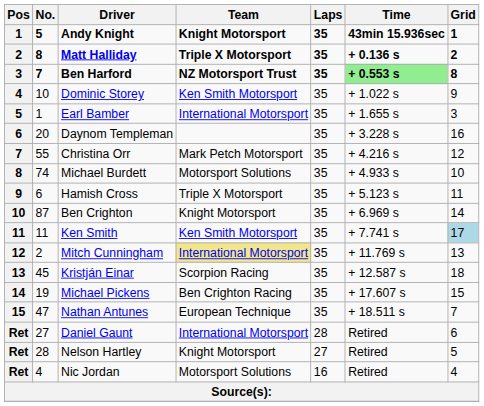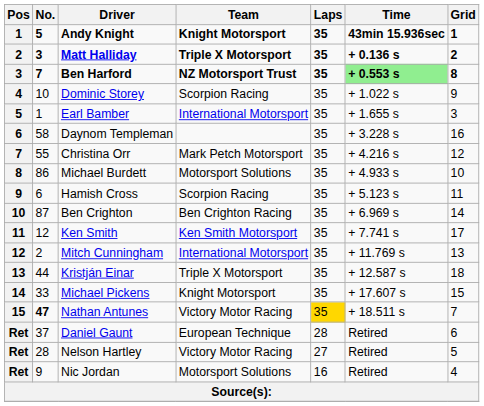 <table class="wikitable" style="font-size: 87%;">
 <tr>
 <th>Pos</th>
 <th>No.</th>
 <th>Driver</th>
 <th>Team</th>
 <th>Laps</th>
 <th>Time</th>
 <th>Grid</th>
 </tr>
 <tr>
 <th>1</th>
 <td><strong>5</strong></td>
 <td> <strong>Andy Knight</strong></td>
 <td><strong>Knight Motorsport</strong></td>
 <td><strong>35</strong></td>
 <td><strong>43min 15.936sec</strong></td>
 <td><strong>1</strong></td>
 </tr>
 <tr>
 <th>2</th>
-<td><strong>8</strong></td>
+<td><strong>3</strong></td>
 <td> <strong><a href='#'>Matt Halliday</a></strong></td>
 <td><strong>Triple X Motorsport</strong></td>
 <td><strong>35</strong></td>
 <td><strong>+ 0.136 s</strong></td>
 <td><strong>2</strong></td>
 </tr>
 <tr>
 <th>3</th>
 <td><strong>7</strong></td>
 <td> <strong>Ben Harford</strong></td>
 <td><strong>NZ Motorsport Trust</strong></td>
 <td><strong>35</strong></td>
 <td style="background: lightgreen;"><strong>+ 0.553 s</strong></td>
 <td><strong>8</strong></td>
 </tr>
 <tr>
 <th>4</th>
 <td>10</td>
 <td> <a href='#'>Dominic Storey</a></td>
-<td><a href='#'>Ken Smith Motorsport</a></td>
+<td>Scorpion Racing</td>
 <td>35</td>
 <td>+ 1.022 s</td>
 <td>9</td>
 </tr>
 <tr>
 <th>5</th>
 <td>1</td>
 <td> <a href='#'>Earl Bamber</a></td>
 <td><a href='#'>International Motorsport</a></td>
 <td>35</td>
 <td>+ 1.655 s</td>
 <td>3</td>
 </tr>
 <tr>
 <th>6</th>
-<td>20</td>
+<td>58</td>
 <td> Daynom Templeman</td>
 <td></td>
 <td>35</td>
 <td>+ 3.228 s</td>
 <td>16</td>
 </tr>
 <tr>
 <th>7</th>
 <td>55</td>
 <td> Christina Orr</td>
 <td>Mark Petch Motorsport</td>
 <td>35</td>
 <td>+ 4.216 s</td>
 <td>12</td>
 </tr>
 <tr>
 <th>8</th>
-<td>74</td>
+<td>86</td>
 <td> Michael Burdett</td>
 <td>Motorsport Solutions</td>
 <td>35</td>
 <td>+ 4.933 s</td>
 <td>10</td>
 </tr>
 <tr>
 <th>9</th>
 <td>6</td>
 <td> Hamish Cross</td>
-<td>Triple X Motorsport</td>
+<td>Scorpion Racing</td>
 <td>35</td>
 <td>+ 5.123 s</td>
 <td>11</td>
 </tr>
 <tr>
 <th>10</th>
 <td>87</td>
 <td> Ben Crighton</td>
-<td>Knight Motorsport</td>
+<td>Ben Crighton Racing</td>
 <td>35</td>
 <td>+ 6.969 s</td>
 <td>14</td>
 </tr>
 <tr>
 <th>11</th>
-<td>11</td>
+<td>12</td>
 <td> <a href='#'>Ken Smith</a></td>
 <td><a href='#'>Ken Smith Motorsport</a></td>
 <td>35</td>
 <td>+ 7.741 s</td>
-<td style="background: lightblue;">17</td>
+<td>17</td>
 </tr>
 <tr>
 <th>12</th>
 <td>2</td>
 <td> <a href='#'>Mitch Cunningham</a></td>
-<td style="background: khaki;"><a href='#'>International Motorsport</a></td>
+<td><a href='#'>International Motorsport</a></td>
 <td>35</td>
 <td>+ 11.769 s</td>
 <td>13</td>
 </tr>
 <tr>
 <th>13</th>
-<td>45</td>
+<td>44</td>
 <td> <a href='#'>Kristján Einar</a></td>
-<td>Scorpion Racing</td>
+<td>Triple X Motorsport</td>
 <td>35</td>
 <td>+ 12.587 s</td>
 <td>18</td>
 </tr>
 <tr>
 <th>14</th>
-<td>19</td>
+<td>33</td>
 <td> <a href='#'>Michael Pickens</a></td>
-<td>Ben Crighton Racing</td>
+<td>Knight Motorsport</td>
 <td>35</td>
 <td>+ 17.607 s</td>
 <td>15</td>
 </tr>
 <tr>
 <th>15</th>
-<td>47</td>
+<td><strong>47</strong></td>
 <td> <a href='#'>Nathan Antunes</a></td>
-<td>European Technique</td>
-<td>35</td>
+<td>Victory Motor Racing</td>
+<td style="background: gold;">35</td>
 <td>+ 18.511 s</td>
 <td>7</td>
 </tr>
 <tr>
 <th>Ret</th>
-<td>27</td>
+<td>37</td>
 <td> <a href='#'>Daniel Gaunt</a></td>
-<td><a href='#'>International Motorsport</a></td>
+<td>European Technique</td>
 <td>28</td>
 <td>Retired</td>
 <td>6</td>
 </tr>
 <tr>
 <th>Ret</th>
 <td>28</td>
 <td> Nelson Hartley</td>
-<td>Knight Motorsport</td>
+<td>Victory Motor Racing</td>
 <td>27</td>
 <td>Retired</td>
 <td>5</td>
 </tr>
 <tr>
 <th>Ret</th>
-<td>4</td>
+<td>9</td>
 <td> Nic Jordan</td>
 <td>Motorsport Solutions</td>
 <td>16</td>
 <td>Retired</td>
 <td>4</td>
 </tr>
 <tr>
 <th colspan=7>Source(s):</th>
 </tr>
 <tr>
 </tr>
 </table>
